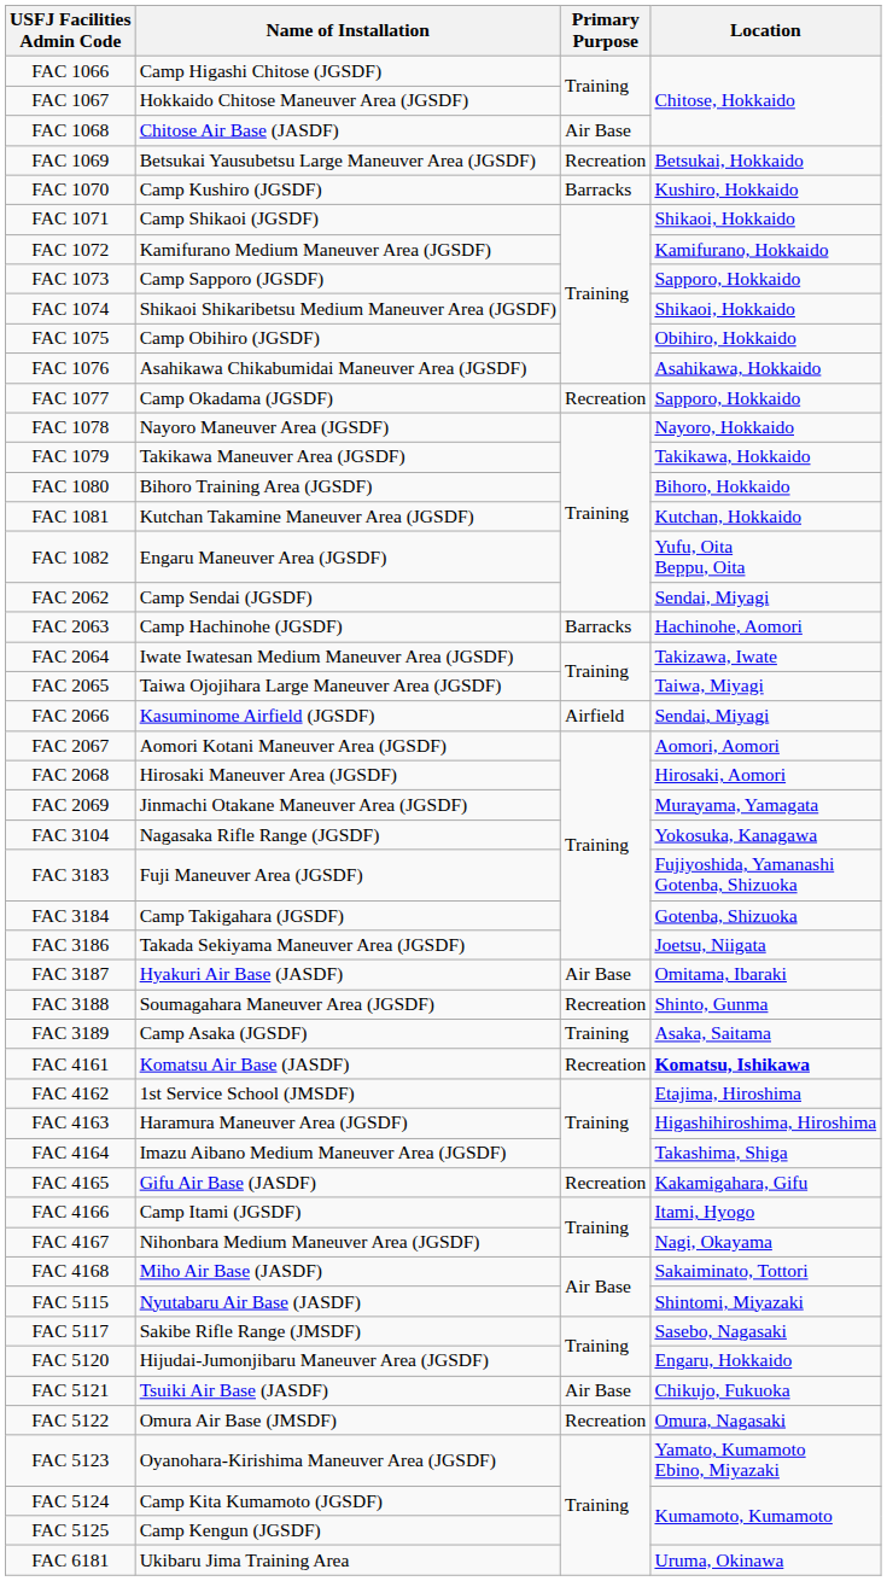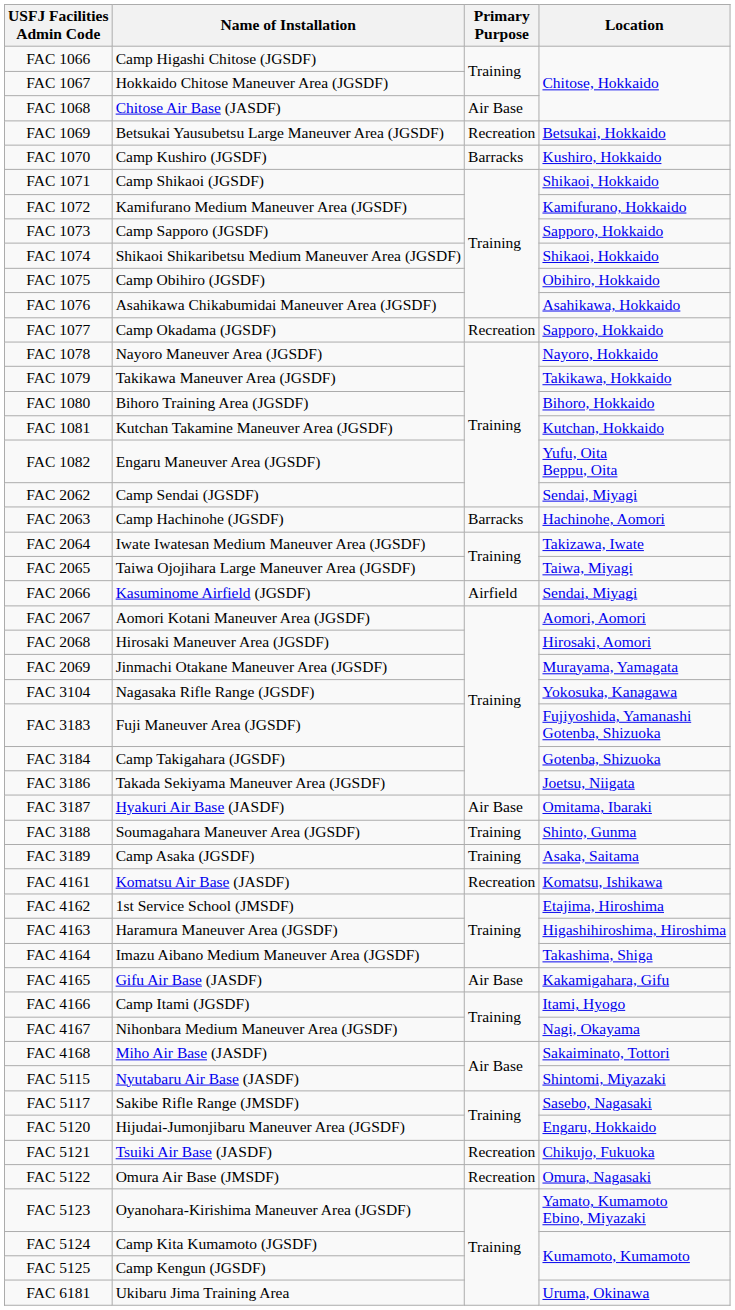 <table class="wikitable" style="text-align:right">
 <tr>
 <th>USFJ Facilities<br>Admin Code</th>
 <th>Name of Installation</th>
 <th>Primary<br>Purpose</th>
 <th>Location</th>
 </tr>
 <tr>
 <td style="text-align:center; white-space:nowrap;">FAC 1066</td>
 <td style="text-align:left;white-space:nowrap;">Camp Higashi Chitose (JGSDF)</td>
 <td rowspan="2" style="text-align:left; white-space:nowrap;">Training</td>
 <td rowspan="3" style="text-align:left; white-space:nowrap;"><a href='#'>Chitose, Hokkaido</a></td>
 </tr>
 <tr>
 <td style="text-align:center; white-space:nowrap;">FAC 1067</td>
 <td style="text-align:left; white-space:nowrap;">Hokkaido Chitose Maneuver Area (JGSDF)</td>
 </tr>
 <tr>
 <td style="text-align:center; white-space:nowrap;">FAC 1068</td>
 <td style="text-align:left; white-space:nowrap;"><a href='#'>Chitose Air Base</a> (JASDF)</td>
 <td style="text-align:left; white-space:nowrap;">Air Base</td>
 </tr>
 <tr>
 <td style="text-align:center; white-space:nowrap;">FAC 1069</td>
 <td style="text-align:left; white-space:nowrap;">Betsukai Yausubetsu Large Maneuver Area (JGSDF)</td>
 <td style="text-align:left; white-space:nowrap;">Recreation</td>
 <td style="text-align:left; white-space:nowrap;"><a href='#'>Betsukai, Hokkaido</a></td>
 </tr>
 <tr>
 <td style="text-align:center; white-space:nowrap;">FAC 1070</td>
 <td style="text-align:left; white-space:nowrap;">Camp Kushiro (JGSDF)</td>
 <td style="text-align:left; white-space:nowrap;">Barracks</td>
 <td style="text-align:left; white-space:nowrap;"><a href='#'>Kushiro, Hokkaido</a></td>
 </tr>
 <tr>
 <td style="text-align:center; white-space:nowrap;">FAC 1071</td>
 <td style="text-align:left; white-space:nowrap;">Camp Shikaoi (JGSDF)</td>
 <td rowspan="6" style="text-align:left; white-space:nowrap;">Training</td>
 <td style="text-align:left; white-space:nowrap;"><a href='#'>Shikaoi, Hokkaido</a></td>
 </tr>
 <tr>
 <td style="text-align:center; white-space:nowrap;">FAC 1072</td>
 <td style="text-align:left; white-space:nowrap;">Kamifurano Medium Maneuver Area (JGSDF)</td>
 <td style="text-align:left; white-space:nowrap;"><a href='#'>Kamifurano, Hokkaido</a></td>
 </tr>
 <tr>
 <td style="text-align:center; white-space:nowrap;">FAC 1073</td>
 <td style="text-align:left; white-space:nowrap;">Camp Sapporo (JGSDF)</td>
 <td style="text-align:left; white-space:nowrap;"><a href='#'>Sapporo, Hokkaido</a></td>
 </tr>
 <tr>
 <td style="text-align:center; white-space:nowrap;">FAC 1074</td>
 <td style="text-align:left; white-space:nowrap;">Shikaoi Shikaribetsu Medium Maneuver Area (JGSDF)</td>
 <td style="text-align:left; white-space:nowrap;"><a href='#'>Shikaoi, Hokkaido</a></td>
 </tr>
 <tr>
 <td style="text-align:center; white-space:nowrap;">FAC 1075</td>
 <td style="text-align:left; white-space:nowrap;">Camp Obihiro (JGSDF)</td>
 <td style="text-align:left; white-space:nowrap;"><a href='#'>Obihiro, Hokkaido</a></td>
 </tr>
 <tr>
 <td style="text-align:center; white-space:nowrap;">FAC 1076</td>
 <td style="text-align:left; white-space:nowrap;">Asahikawa Chikabumidai Maneuver Area (JGSDF)</td>
 <td style="text-align:left; white-space:nowrap;"><a href='#'>Asahikawa, Hokkaido</a></td>
 </tr>
 <tr>
 <td style="text-align:center; white-space:nowrap;">FAC 1077</td>
 <td style="text-align:left; white-space:nowrap;">Camp Okadama (JGSDF)</td>
 <td style="text-align:left; white-space:nowrap;">Recreation</td>
 <td style="text-align:left; white-space:nowrap;"><a href='#'>Sapporo, Hokkaido</a></td>
 </tr>
 <tr>
 <td style="text-align:center; white-space:nowrap;">FAC 1078</td>
 <td style="text-align:left; white-space:nowrap;">Nayoro Maneuver Area (JGSDF)</td>
 <td rowspan="6" style="text-align:left; white-space:nowrap;">Training</td>
 <td style="text-align:left; white-space:nowrap;"><a href='#'>Nayoro, Hokkaido</a></td>
 </tr>
 <tr>
 <td style="text-align:center; white-space:nowrap;">FAC 1079</td>
 <td style="text-align:left; white-space:nowrap;">Takikawa Maneuver Area (JGSDF)</td>
 <td style="text-align:left; white-space:nowrap;"><a href='#'>Takikawa, Hokkaido</a></td>
 </tr>
 <tr>
 <td style="text-align:center; white-space:nowrap;">FAC 1080</td>
 <td style="text-align:left; white-space:nowrap;">Bihoro Training Area (JGSDF)</td>
 <td style="text-align:left; white-space:nowrap;"><a href='#'>Bihoro, Hokkaido</a></td>
 </tr>
 <tr>
 <td style="text-align:center; white-space:nowrap;">FAC 1081</td>
 <td style="text-align:left; white-space:nowrap;">Kutchan Takamine Maneuver Area (JGSDF)</td>
 <td style="text-align:left; white-space:nowrap;"><a href='#'>Kutchan, Hokkaido</a></td>
 </tr>
 <tr>
 <td style="text-align:center; white-space:nowrap;">FAC 1082</td>
 <td style="text-align:left; white-space:nowrap;">Engaru Maneuver Area (JGSDF)</td>
 <td style="text-align:left; white-space:nowrap;"><a href='#'>Yufu, Oita</a><br><a href='#'>Beppu, Oita</a></td>
 </tr>
 <tr>
 <td style="text-align:center; white-space:nowrap;">FAC 2062</td>
 <td style="text-align:left; white-space:nowrap;">Camp Sendai (JGSDF)</td>
 <td style="text-align:left; white-space:nowrap;"><a href='#'>Sendai, Miyagi</a></td>
 </tr>
 <tr>
 <td style="text-align:center; white-space:nowrap;">FAC 2063</td>
 <td style="text-align:left; white-space:nowrap;">Camp Hachinohe (JGSDF)</td>
 <td style="text-align:left; white-space:nowrap;">Barracks</td>
 <td style="text-align:left; white-space:nowrap;"><a href='#'>Hachinohe, Aomori</a></td>
 </tr>
 <tr>
 <td style="text-align:center; white-space:nowrap;">FAC 2064</td>
 <td style="text-align:left; white-space:nowrap;">Iwate Iwatesan Medium Maneuver Area (JGSDF)</td>
 <td rowspan="2" style="text-align:left; white-space:nowrap;">Training</td>
 <td style="text-align:left; white-space:nowrap;"><a href='#'>Takizawa, Iwate</a></td>
 </tr>
 <tr>
 <td style="text-align:center; white-space:nowrap;">FAC 2065</td>
 <td style="text-align:left; white-space:nowrap;">Taiwa Ojojihara Large Maneuver Area (JGSDF)</td>
 <td style="text-align:left; white-space:nowrap;"><a href='#'>Taiwa, Miyagi</a></td>
 </tr>
 <tr>
 <td style="text-align:center; white-space:nowrap;">FAC 2066</td>
 <td style="text-align:left; white-space:nowrap;"><a href='#'>Kasuminome Airfield</a> (JGSDF)</td>
 <td style="text-align:left; white-space:nowrap;">Airfield</td>
 <td style="text-align:left; white-space:nowrap;"><a href='#'>Sendai, Miyagi</a></td>
 </tr>
 <tr>
 <td style="text-align:center; white-space:nowrap;">FAC 2067</td>
 <td style="text-align:left; white-space:nowrap;">Aomori Kotani Maneuver Area (JGSDF)</td>
 <td rowspan="7" style="text-align:left; white-space:nowrap;">Training</td>
 <td style="text-align:left; white-space:nowrap;"><a href='#'>Aomori, Aomori</a></td>
 </tr>
 <tr>
 <td style="text-align:center; white-space:nowrap;">FAC 2068</td>
 <td style="text-align:left; white-space:nowrap;">Hirosaki Maneuver Area (JGSDF)</td>
 <td style="text-align:left; white-space:nowrap;"><a href='#'>Hirosaki, Aomori</a></td>
 </tr>
 <tr>
 <td style="text-align:center; white-space:nowrap;">FAC 2069</td>
 <td style="text-align:left; white-space:nowrap;">Jinmachi Otakane Maneuver Area (JGSDF)</td>
 <td style="text-align:left; white-space:nowrap;"><a href='#'>Murayama, Yamagata</a></td>
 </tr>
 <tr>
 <td style="text-align:center; white-space:nowrap;">FAC 3104</td>
 <td style="text-align:left; white-space:nowrap;">Nagasaka Rifle Range (JGSDF)</td>
 <td style="text-align:left; white-space:nowrap;"><a href='#'>Yokosuka, Kanagawa</a></td>
 </tr>
 <tr>
 <td style="text-align:center; white-space:nowrap;">FAC 3183</td>
 <td style="text-align:left; white-space:nowrap;">Fuji Maneuver Area (JGSDF)</td>
 <td style="text-align:left; white-space:nowrap;"><a href='#'>Fujiyoshida, Yamanashi</a><br><a href='#'>Gotenba, Shizuoka</a></td>
 </tr>
 <tr>
 <td style="text-align:center; white-space:nowrap;">FAC 3184</td>
 <td style="text-align:left; white-space:nowrap;">Camp Takigahara (JGSDF)</td>
 <td style="text-align:left; white-space:nowrap;"><a href='#'>Gotenba, Shizuoka</a></td>
 </tr>
 <tr>
 <td style="text-align:center; white-space:nowrap;">FAC 3186</td>
 <td style="text-align:left; white-space:nowrap;">Takada Sekiyama Maneuver Area (JGSDF)</td>
 <td style="text-align:left; white-space:nowrap;"><a href='#'>Joetsu, Niigata</a></td>
 </tr>
 <tr>
 <td style="text-align:center; white-space:nowrap;">FAC 3187</td>
 <td style="text-align:left; white-space:nowrap;"><a href='#'>Hyakuri Air Base</a> (JASDF)</td>
 <td style="text-align:left; white-space:nowrap;">Air Base</td>
 <td style="text-align:left; white-space:nowrap;"><a href='#'>Omitama, Ibaraki</a></td>
 </tr>
 <tr>
 <td style="text-align:center; white-space:nowrap;">FAC 3188</td>
 <td style="text-align:left; white-space:nowrap;">Soumagahara Maneuver Area (JGSDF)</td>
-<td style="text-align:left; white-space:nowrap;">Recreation</td>
+<td style="text-align:left; white-space:nowrap;">Training</td>
 <td style="text-align:left; white-space:nowrap;"><a href='#'>Shinto, Gunma</a></td>
 </tr>
 <tr>
 <td style="text-align:center; white-space:nowrap;">FAC 3189</td>
 <td style="text-align:left; white-space:nowrap;">Camp Asaka (JGSDF)</td>
 <td style="text-align:left; white-space:nowrap;">Training</td>
 <td style="text-align:left; white-space:nowrap;"><a href='#'>Asaka, Saitama</a></td>
 </tr>
 <tr>
 <td style="text-align:center; white-space:nowrap;">FAC 4161</td>
 <td style="text-align:left; white-space:nowrap;"><a href='#'>Komatsu Air Base</a> (JASDF)</td>
 <td style="text-align:left; white-space:nowrap;">Recreation</td>
-<td style="text-align:left; white-space:nowrap;"><strong><a href='#'>Komatsu, Ishikawa</a></strong></td>
+<td style="text-align:left; white-space:nowrap;"><a href='#'>Komatsu, Ishikawa</a></td>
 </tr>
 <tr>
 <td style="text-align:center; white-space:nowrap;">FAC 4162</td>
 <td style="text-align:left; white-space:nowrap;">1st Service School (JMSDF)</td>
 <td rowspan="3" style="text-align:left; white-space:nowrap;">Training</td>
 <td style="text-align:left; white-space:nowrap;"><a href='#'>Etajima, Hiroshima</a></td>
 </tr>
 <tr>
 <td style="text-align:center; white-space:nowrap;">FAC 4163</td>
 <td style="text-align:left; white-space:nowrap;">Haramura Maneuver Area (JGSDF)</td>
 <td style="text-align:left; white-space:nowrap;"><a href='#'>Higashihiroshima, Hiroshima</a></td>
 </tr>
 <tr>
 <td style="text-align:center; white-space:nowrap;">FAC 4164</td>
 <td style="text-align:left; white-space:nowrap;">Imazu Aibano Medium Maneuver Area (JGSDF)</td>
 <td style="text-align:left; white-space:nowrap;"><a href='#'>Takashima, Shiga</a></td>
 </tr>
 <tr>
 <td style="text-align:center; white-space:nowrap;">FAC 4165</td>
 <td style="text-align:left; white-space:nowrap;"><a href='#'>Gifu Air Base</a> (JASDF)</td>
-<td style="text-align:left; white-space:nowrap;">Recreation</td>
+<td style="text-align:left; white-space:nowrap;">Air Base</td>
 <td style="text-align:left; white-space:nowrap;"><a href='#'>Kakamigahara, Gifu</a></td>
 </tr>
 <tr>
 <td style="text-align:center; white-space:nowrap;">FAC 4166</td>
 <td style="text-align:left; white-space:nowrap;">Camp Itami (JGSDF)</td>
 <td rowspan="2" style="text-align:left; white-space:nowrap;">Training</td>
 <td style="text-align:left; white-space:nowrap;"><a href='#'>Itami, Hyogo</a></td>
 </tr>
 <tr>
 <td style="text-align:center; white-space:nowrap;">FAC 4167</td>
 <td style="text-align:left; white-space:nowrap;">Nihonbara Medium Maneuver Area (JGSDF)</td>
 <td style="text-align:left; white-space:nowrap;"><a href='#'>Nagi, Okayama</a></td>
 </tr>
 <tr>
 <td style="text-align:center; white-space:nowrap;">FAC 4168</td>
 <td style="text-align:left; white-space:nowrap;"><a href='#'>Miho Air Base</a> (JASDF)</td>
 <td rowspan="2" style="text-align:left; white-space:nowrap;">Air Base</td>
 <td style="text-align:left; white-space:nowrap;"><a href='#'>Sakaiminato, Tottori</a></td>
 </tr>
 <tr>
 <td style="text-align:center; white-space:nowrap;">FAC 5115</td>
 <td style="text-align:left; white-space:nowrap;"><a href='#'>Nyutabaru Air Base</a> (JASDF)</td>
 <td style="text-align:left; white-space:nowrap;"><a href='#'>Shintomi, Miyazaki</a></td>
 </tr>
 <tr>
 <td style="text-align:center; white-space:nowrap;">FAC 5117</td>
 <td style="text-align:left; white-space:nowrap;">Sakibe Rifle Range (JMSDF)</td>
 <td rowspan="2" style="text-align:left; white-space:nowrap;">Training</td>
 <td style="text-align:left; white-space:nowrap;"><a href='#'>Sasebo, Nagasaki</a></td>
 </tr>
 <tr>
 <td style="text-align:center; white-space:nowrap;">FAC 5120</td>
 <td style="text-align:left; white-space:nowrap;">Hijudai-Jumonjibaru Maneuver Area (JGSDF)</td>
 <td style="text-align:left; white-space:nowrap;"><a href='#'>Engaru, Hokkaido</a></td>
 </tr>
 <tr>
 <td style="text-align:center; white-space:nowrap;">FAC 5121</td>
 <td style="text-align:left; white-space:nowrap;"><a href='#'>Tsuiki Air Base</a> (JASDF)</td>
-<td style="text-align:left; white-space:nowrap;">Air Base</td>
+<td style="text-align:left; white-space:nowrap;">Recreation</td>
 <td style="text-align:left; white-space:nowrap;"><a href='#'>Chikujo, Fukuoka</a></td>
 </tr>
 <tr>
 <td style="text-align:center; white-space:nowrap;">FAC 5122</td>
 <td style="text-align:left; white-space:nowrap;">Omura Air Base (JMSDF)</td>
 <td style="text-align:left; white-space:nowrap;">Recreation</td>
 <td style="text-align:left; white-space:nowrap;"><a href='#'>Omura, Nagasaki</a></td>
 </tr>
 <tr>
 <td style="text-align:center; white-space:nowrap;">FAC 5123</td>
 <td style="text-align:left; white-space:nowrap;">Oyanohara-Kirishima Maneuver Area (JGSDF)</td>
 <td rowspan="4" style="text-align:left; white-space:nowrap;">Training</td>
 <td style="text-align:left; white-space:nowrap;"><a href='#'>Yamato, Kumamoto</a><br><a href='#'>Ebino, Miyazaki</a></td>
 </tr>
 <tr>
 <td style="text-align:center; white-space:nowrap;">FAC 5124</td>
 <td style="text-align:left; white-space:nowrap;">Camp Kita Kumamoto (JGSDF)</td>
 <td rowspan="2" style="text-align:left; white-space:nowrap;"><a href='#'>Kumamoto, Kumamoto</a></td>
 </tr>
 <tr>
 <td style="text-align:center; white-space:nowrap;">FAC 5125</td>
 <td style="text-align:left; white-space:nowrap;">Camp Kengun (JGSDF)</td>
 </tr>
 <tr>
 <td style="text-align:center; white-space:nowrap;">FAC 6181</td>
 <td style="text-align:left;white-space:nowrap;">Ukibaru Jima Training Area</td>
 <td style="text-align:left; white-space:nowrap;"><a href='#'>Uruma, Okinawa</a></td>
 </tr>
 </table>
